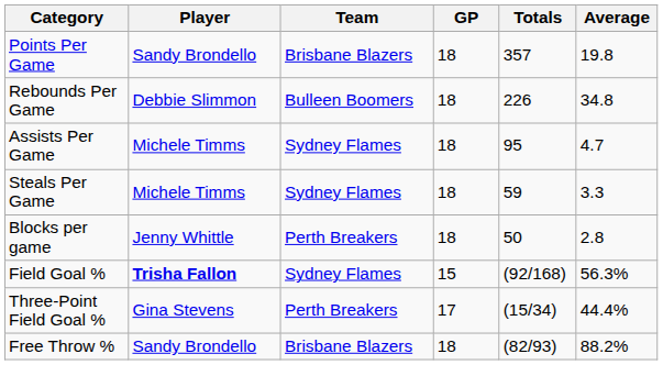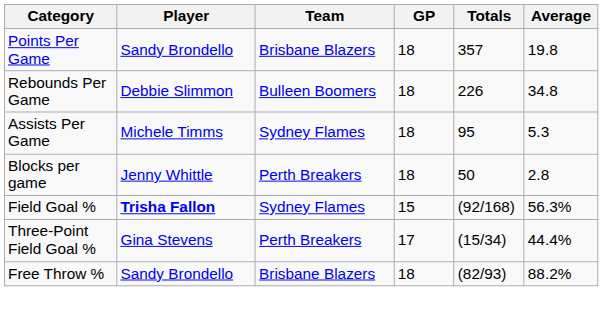 <table class="wikitable" style="width: 70%">
 <tr>
 <th width=100>Category</th>
 <th width=125>Player</th>
 <th width=125>Team</th>
 <th width=50>GP</th>
 <th width=50>Totals</th>
 <th width=50>Average</th>
 </tr>
 <tr>
 <td><a href='#'>Points Per Game</a></td>
 <td><a href='#'>Sandy Brondello</a></td>
 <td><a href='#'>Brisbane Blazers</a></td>
 <td>18</td>
 <td>357</td>
 <td>19.8</td>
 </tr>
 <tr>
 <td>Rebounds Per Game</td>
 <td><a href='#'>Debbie Slimmon</a></td>
 <td><a href='#'>Bulleen Boomers</a></td>
 <td>18</td>
 <td>226</td>
 <td>34.8</td>
 </tr>
 <tr>
 <td>Assists Per Game</td>
 <td><a href='#'>Michele Timms</a></td>
 <td><a href='#'>Sydney Flames</a></td>
 <td>18</td>
 <td>95</td>
-<td>4.7</td>
-</tr>
-<tr>
-<td>Steals Per Game</td>
-<td><a href='#'>Michele Timms</a></td>
-<td><a href='#'>Sydney Flames</a></td>
-<td>18</td>
-<td>59</td>
-<td>3.3</td>
+<td>5.3</td>
 </tr>
 <tr>
 <td>Blocks per game</td>
 <td><a href='#'>Jenny Whittle</a></td>
 <td><a href='#'>Perth Breakers</a></td>
 <td>18</td>
 <td>50</td>
 <td>2.8</td>
 </tr>
 <tr>
 <td>Field Goal %</td>
 <td><strong><a href='#'>Trisha Fallon</a></strong></td>
 <td><a href='#'>Sydney Flames</a></td>
 <td>15</td>
 <td>(92/168)</td>
 <td>56.3%</td>
 </tr>
 <tr>
 <td>Three-Point Field Goal %</td>
 <td><a href='#'>Gina Stevens</a></td>
 <td><a href='#'>Perth Breakers</a></td>
 <td>17</td>
 <td>(15/34)</td>
 <td>44.4%</td>
 </tr>
 <tr>
 <td>Free Throw %</td>
 <td><a href='#'>Sandy Brondello</a></td>
 <td><a href='#'>Brisbane Blazers</a></td>
 <td>18</td>
 <td>(82/93)</td>
 <td>88.2%</td>
 </tr>
 </table>
